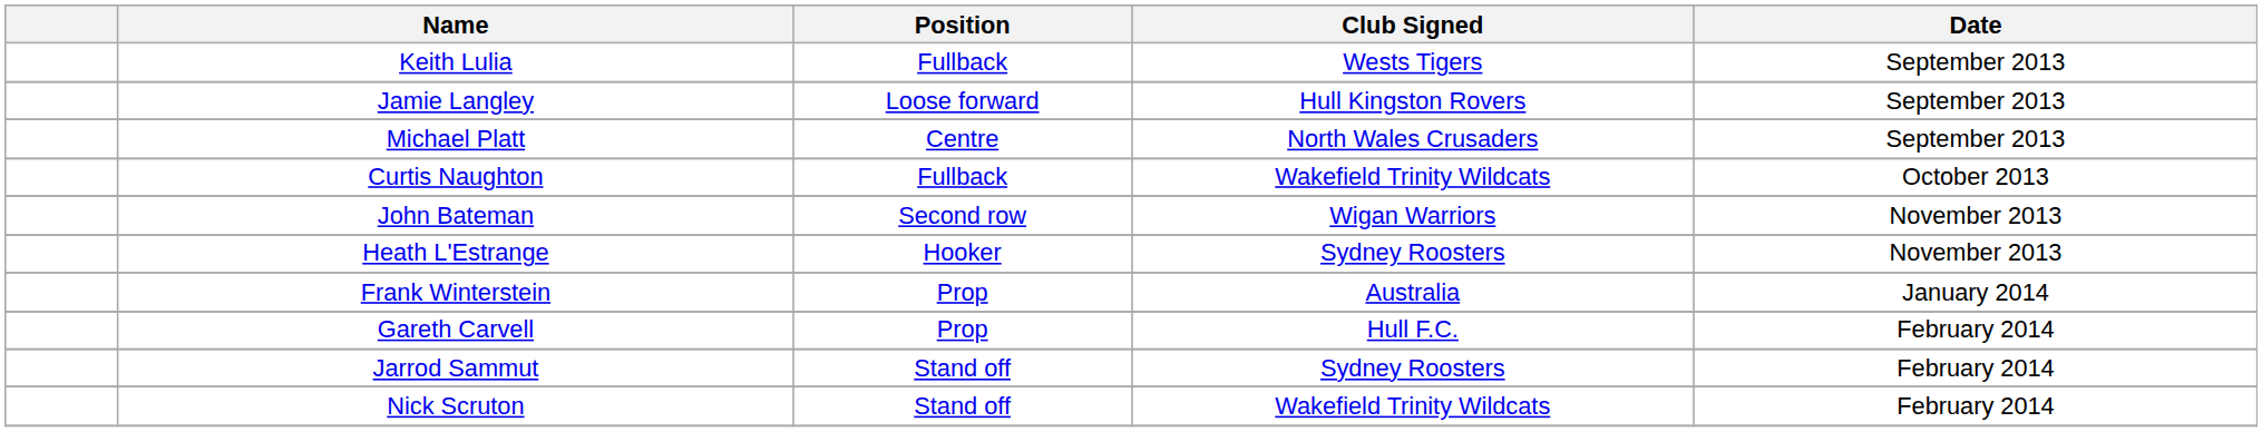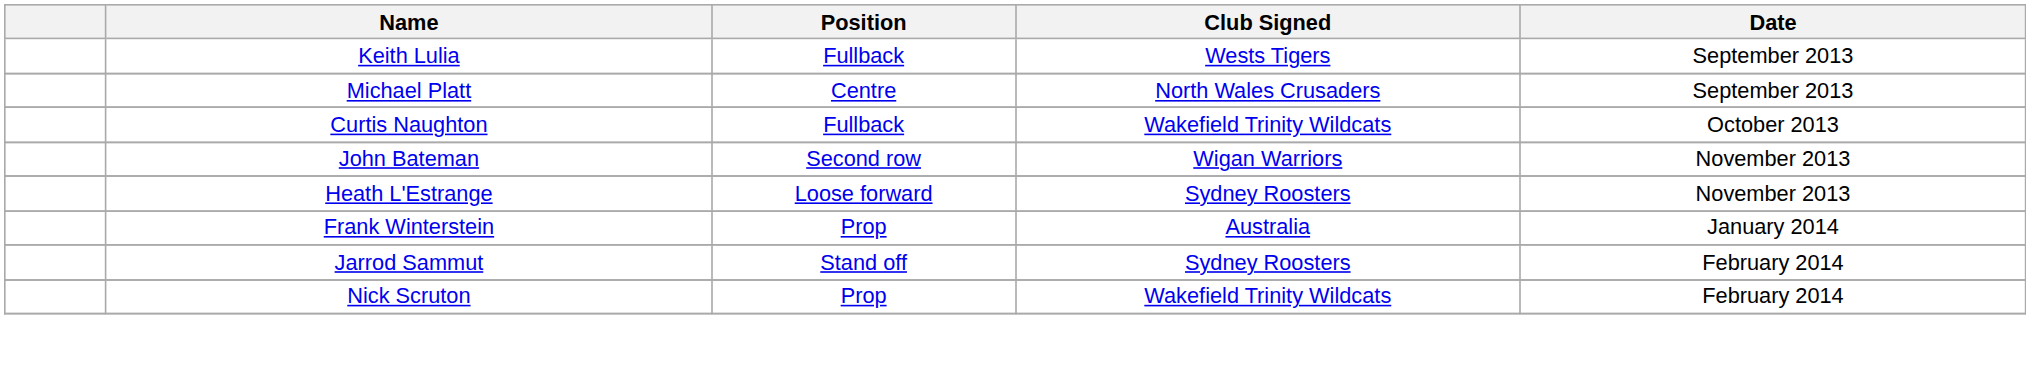 <table class="wikitable sortable" width="100%" style="font-size:85%">
 <tr bgcolor="#efefef">
 <th width=5%></th>
 <th width=30%>Name</th>
 <th !width=30%>Position</th>
 <th width=25%>Club Signed</th>
 <th width=25%>Date</th>
 </tr>
 <tr bgcolor=#FFFFFF>
 <td align=center></td>
 <td align=center><a href='#'>Keith Lulia</a></td>
 <td align=center><a href='#'>Fullback</a></td>
 <td align=center><a href='#'>Wests Tigers</a></td>
 <td align=center>September 2013</td>
 </tr>
 <tr>
-</tr>
-<tr bgcolor=#FFFFFF>
-<td align=center></td>
-<td align=center><a href='#'>Jamie Langley</a></td>
-<td align=center><a href='#'>Loose forward</a></td>
-<td align=center><a href='#'>Hull Kingston Rovers</a></td>
-<td align=center>September 2013</td>
 </tr>
 <tr>
 </tr>
 <tr bgcolor=#FFFFFF>
 <td align=center></td>
 <td align=center><a href='#'>Michael Platt</a></td>
 <td align=center><a href='#'>Centre</a></td>
 <td align=center><a href='#'>North Wales Crusaders</a></td>
 <td align=center>September 2013</td>
 </tr>
 <tr>
 </tr>
 <tr bgcolor=#FFFFFF>
 <td align=center></td>
 <td align=center><a href='#'>Curtis Naughton</a></td>
 <td align=center><a href='#'>Fullback</a></td>
 <td align=center><a href='#'>Wakefield Trinity Wildcats</a></td>
 <td align=center>October 2013</td>
 </tr>
 <tr>
 </tr>
 <tr bgcolor=#FFFFFF>
 <td align=center></td>
 <td align=center><a href='#'>John Bateman</a></td>
 <td align=center><a href='#'>Second row</a></td>
 <td align=center><a href='#'>Wigan Warriors</a></td>
 <td align=center>November 2013</td>
 </tr>
 <tr>
 </tr>
 <tr bgcolor=#FFFFFF>
 <td align=center></td>
 <td align=center><a href='#'>Heath L'Estrange</a></td>
-<td align=center><a href='#'>Hooker</a></td>
+<td align=center><a href='#'>Loose forward</a></td>
 <td align=center><a href='#'>Sydney Roosters</a></td>
 <td align=center>November 2013</td>
 </tr>
 <tr>
 </tr>
 <tr bgcolor=#FFFFFF>
 <td align=center></td>
 <td align=center><a href='#'>Frank Winterstein</a></td>
 <td align=center><a href='#'>Prop</a></td>
 <td align=center><a href='#'>Australia</a></td>
 <td align=center>January 2014</td>
 </tr>
 <tr>
-</tr>
-<tr bgcolor=#FFFFFF>
-<td align=center></td>
-<td align=center><a href='#'>Gareth Carvell</a></td>
-<td align=center><a href='#'>Prop</a></td>
-<td align=center><a href='#'>Hull F.C.</a></td>
-<td align=center>February 2014</td>
 </tr>
 <tr>
 </tr>
 <tr bgcolor=#FFFFFF>
 <td align=center></td>
 <td align=center><a href='#'>Jarrod Sammut</a></td>
 <td align=center><a href='#'>Stand off</a></td>
 <td align=center><a href='#'>Sydney Roosters</a></td>
 <td align=center>February 2014</td>
 </tr>
 <tr>
 </tr>
 <tr bgcolor=#FFFFFF>
 <td align=center></td>
 <td align=center><a href='#'>Nick Scruton</a></td>
-<td align=center><a href='#'>Stand off</a></td>
+<td align=center><a href='#'>Prop</a></td>
 <td align=center><a href='#'>Wakefield Trinity Wildcats</a></td>
 <td align=center>February 2014</td>
 </tr>
 <tr>
 </tr>
 </table>
